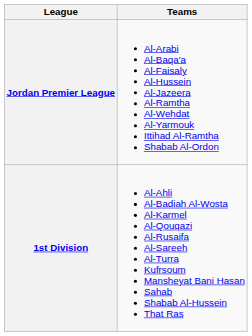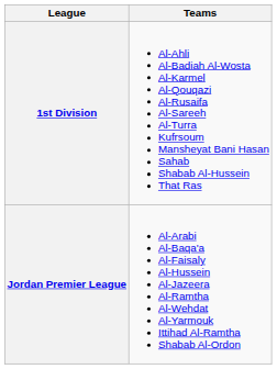 <table class="wikitable">
 <tr>
 <th>League</th>
 <th>Teams</th>
 </tr>
 <tr>
+<th><a href='#'>1st Division</a></th>
+<td valign=top><br><ul><li><a href='#'>Al-Ahli</a></li><li><a href='#'>Al-Badiah Al-Wosta</a></li><li><a href='#'>Al-Karmel</a></li><li><a href='#'>Al-Qouqazi</a></li><li><a href='#'>Al-Rusaifa</a></li><li><a href='#'>Al-Sareeh</a></li><li><a href='#'>Al-Turra</a></li><li><a href='#'>Kufrsoum</a></li><li><a href='#'>Mansheyat Bani Hasan</a></li><li><a href='#'>Sahab</a></li><li><a href='#'>Shabab Al-Hussein</a></li><li><a href='#'>That Ras</a></li></ul></td>
+</tr>
+<tr>
 <th><a href='#'>Jordan Premier League</a></th>
 <td valign=top><br><ul><li><a href='#'>Al-Arabi</a></li><li><a href='#'>Al-Baqa'a</a></li><li><a href='#'>Al-Faisaly</a></li><li><a href='#'>Al-Hussein</a></li><li><a href='#'>Al-Jazeera</a></li><li><a href='#'>Al-Ramtha</a></li><li><a href='#'>Al-Wehdat</a></li><li><a href='#'>Al-Yarmouk</a></li><li><a href='#'>Ittihad Al-Ramtha</a></li><li><a href='#'>Shabab Al-Ordon</a></li></ul></td>
 </tr>
-<tr>
-<th><a href='#'>1st Division</a></th>
-<td valign=top><br><ul><li><a href='#'>Al-Ahli</a></li><li><a href='#'>Al-Badiah Al-Wosta</a></li><li><a href='#'>Al-Karmel</a></li><li><a href='#'>Al-Qouqazi</a></li><li><a href='#'>Al-Rusaifa</a></li><li><a href='#'>Al-Sareeh</a></li><li><a href='#'>Al-Turra</a></li><li><a href='#'>Kufrsoum</a></li><li><a href='#'>Mansheyat Bani Hasan</a></li><li><a href='#'>Sahab</a></li><li><a href='#'>Shabab Al-Hussein</a></li><li><a href='#'>That Ras</a></li></ul></td>
-</tr>
 </table>
